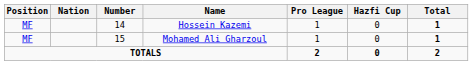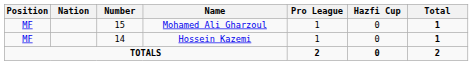 <table class="wikitable" style="font-size: 95%; text-align: center;">
 <tr>
 <th width=60>Position</th>
 <th width=60>Nation</th>
 <th width=60>Number</th>
 <th width=200>Name</th>
 <th width=80>Pro League</th>
 <th width=80>Hazfi Cup</th>
 <th width=80>Total</th>
 </tr>
 <tr>
 <td><a href='#'>MF</a></td>
 <td></td>
-<td>14</td>
-<td><a href='#'>Hossein Kazemi</a></td>
+<td>15</td>
+<td><a href='#'>Mohamed Ali Gharzoul</a></td>
 <td>1</td>
 <td>0</td>
 <td><strong>1</strong></td>
 </tr>
 <tr>
 <td><a href='#'>MF</a></td>
 <td></td>
-<td>15</td>
-<td><a href='#'>Mohamed Ali Gharzoul</a></td>
+<td>14</td>
+<td><a href='#'>Hossein Kazemi</a></td>
 <td>1</td>
 <td>0</td>
 <td><strong>1</strong></td>
 </tr>
 <tr>
 <td colspan="4"><strong>TOTALS</strong></td>
 <td><strong>2</strong></td>
 <td><strong>0</strong></td>
 <td><strong>2</strong></td>
 </tr>
 </table>
